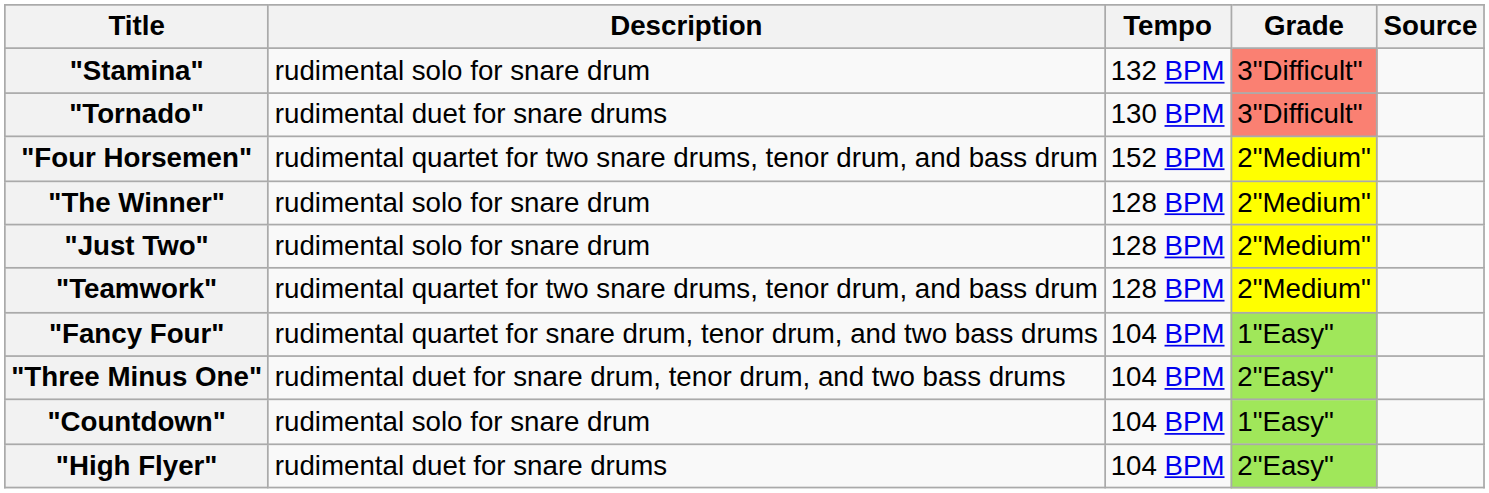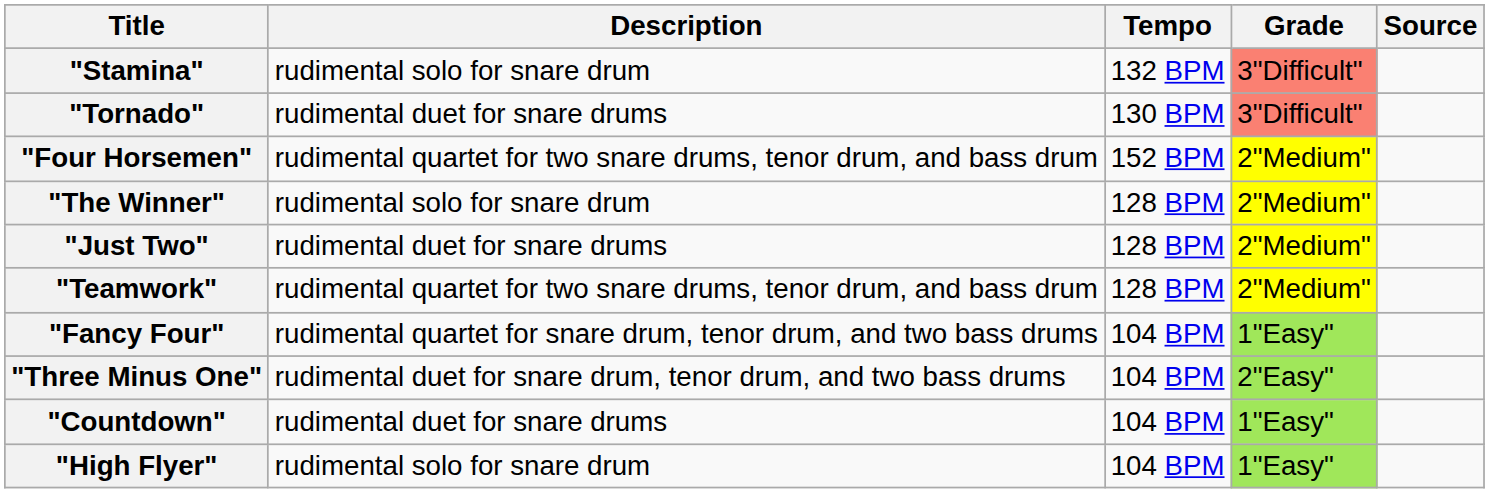 <table class="wikitable sortable">
 <tr>
 <th>Title</th>
 <th>Description</th>
 <th>Tempo</th>
 <th>Grade</th>
 <th class="unsortable">Source</th>
 </tr>
 <tr>
 <th>"Stamina"</th>
 <td>rudimental solo for snare drum</td>
 <td>132 <a href='#'>BPM</a></td>
 <td style="background:salmon;"><span>3</span>"Difficult"</td>
 <td></td>
 </tr>
 <tr>
 <th>"Tornado"</th>
 <td>rudimental duet for snare drums</td>
 <td>130 <a href='#'>BPM</a></td>
 <td style="background:salmon;"><span>3</span>"Difficult"</td>
 <td></td>
 </tr>
 <tr>
 <th>"Four Horsemen"</th>
 <td>rudimental quartet for two snare drums, tenor drum, and bass drum</td>
 <td>152 <a href='#'>BPM</a></td>
 <td style="background:yellow;"><span>2</span>"Medium"</td>
 <td></td>
 </tr>
 <tr>
 <th>"The Winner"</th>
 <td>rudimental solo for snare drum</td>
 <td>128 <a href='#'>BPM</a></td>
 <td style="background:yellow;"><span>2</span>"Medium"</td>
 <td></td>
 </tr>
 <tr>
 <th>"Just Two"</th>
-<td>rudimental solo for snare drum</td>
+<td>rudimental duet for snare drums</td>
 <td>128 <a href='#'>BPM</a></td>
 <td style="background:yellow;"><span>2</span>"Medium"</td>
 <td></td>
 </tr>
 <tr>
 <th>"Teamwork"</th>
 <td>rudimental quartet for two snare drums, tenor drum, and bass drum</td>
 <td>128 <a href='#'>BPM</a></td>
 <td style="background:yellow;"><span>2</span>"Medium"</td>
 <td></td>
 </tr>
 <tr>
 <th>"Fancy Four"</th>
 <td>rudimental quartet for snare drum, tenor drum, and two bass drums</td>
 <td>104 <a href='#'>BPM</a></td>
 <td style="background:#a0e75a;"><span>1</span>"Easy"</td>
 <td></td>
 </tr>
 <tr>
 <th>"Three Minus One"</th>
 <td>rudimental duet for snare drum, tenor drum, and two bass drums</td>
 <td>104 <a href='#'>BPM</a></td>
 <td style="background:#a0e75a;"><span>2</span>"Easy"</td>
 <td></td>
 </tr>
 <tr>
 <th>"Countdown"</th>
-<td>rudimental solo for snare drum</td>
+<td>rudimental duet for snare drums</td>
 <td>104 <a href='#'>BPM</a></td>
 <td style="background:#a0e75a;"><span>1</span>"Easy"</td>
 <td></td>
 </tr>
 <tr>
 <th>"High Flyer"</th>
-<td>rudimental duet for snare drums</td>
+<td>rudimental solo for snare drum</td>
 <td>104 <a href='#'>BPM</a></td>
-<td style="background:#a0e75a;"><span>2</span>"Easy"</td>
+<td style="background:#a0e75a;"><span>1</span>"Easy"</td>
 <td></td>
 </tr>
 </table>
